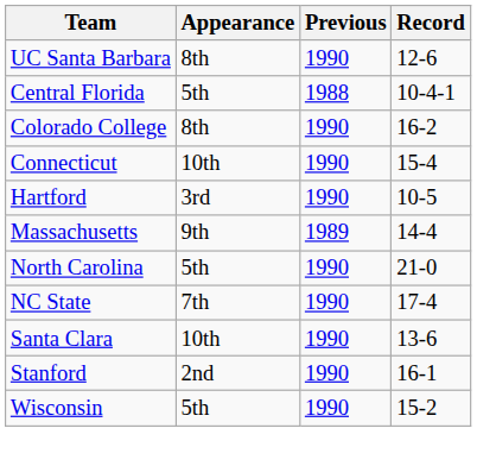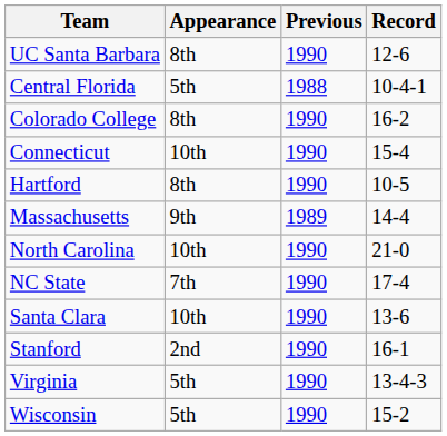 <table class="wikitable sortable">
 <tr>
 <th>Team</th>
 <th>Appearance</th>
 <th>Previous</th>
 <th>Record</th>
 </tr>
 <tr>
 <td><a href='#'>UC Santa Barbara</a></td>
 <td>8th</td>
 <td><a href='#'>1990</a></td>
 <td>12-6</td>
 </tr>
 <tr>
 <td><a href='#'>Central Florida</a></td>
 <td>5th</td>
 <td><a href='#'>1988</a></td>
 <td>10-4-1</td>
 </tr>
 <tr>
 <td><a href='#'>Colorado College</a></td>
 <td>8th</td>
 <td><a href='#'>1990</a></td>
 <td>16-2</td>
 </tr>
 <tr>
 <td><a href='#'>Connecticut</a></td>
 <td>10th</td>
 <td><a href='#'>1990</a></td>
 <td>15-4</td>
 </tr>
 <tr>
 <td><a href='#'>Hartford</a></td>
-<td>3rd</td>
+<td>8th</td>
 <td><a href='#'>1990</a></td>
 <td>10-5</td>
 </tr>
 <tr>
 <td><a href='#'>Massachusetts</a></td>
 <td>9th</td>
 <td><a href='#'>1989</a></td>
 <td>14-4</td>
 </tr>
 <tr>
 <td><a href='#'>North Carolina</a></td>
-<td>5th</td>
+<td>10th</td>
 <td><a href='#'>1990</a></td>
 <td>21-0</td>
 </tr>
 <tr>
 <td><a href='#'>NC State</a></td>
 <td>7th</td>
 <td><a href='#'>1990</a></td>
 <td>17-4</td>
 </tr>
 <tr>
 <td><a href='#'>Santa Clara</a></td>
 <td>10th</td>
 <td><a href='#'>1990</a></td>
 <td>13-6</td>
 </tr>
 <tr>
 <td><a href='#'>Stanford</a></td>
 <td>2nd</td>
 <td><a href='#'>1990</a></td>
 <td>16-1</td>
 </tr>
 <tr>
+<td><a href='#'>Virginia</a></td>
+<td>5th</td>
+<td><a href='#'>1990</a></td>
+<td>13-4-3</td>
+</tr>
+<tr>
 <td><a href='#'>Wisconsin</a></td>
 <td>5th</td>
 <td><a href='#'>1990</a></td>
 <td>15-2</td>
 </tr>
 </table>
